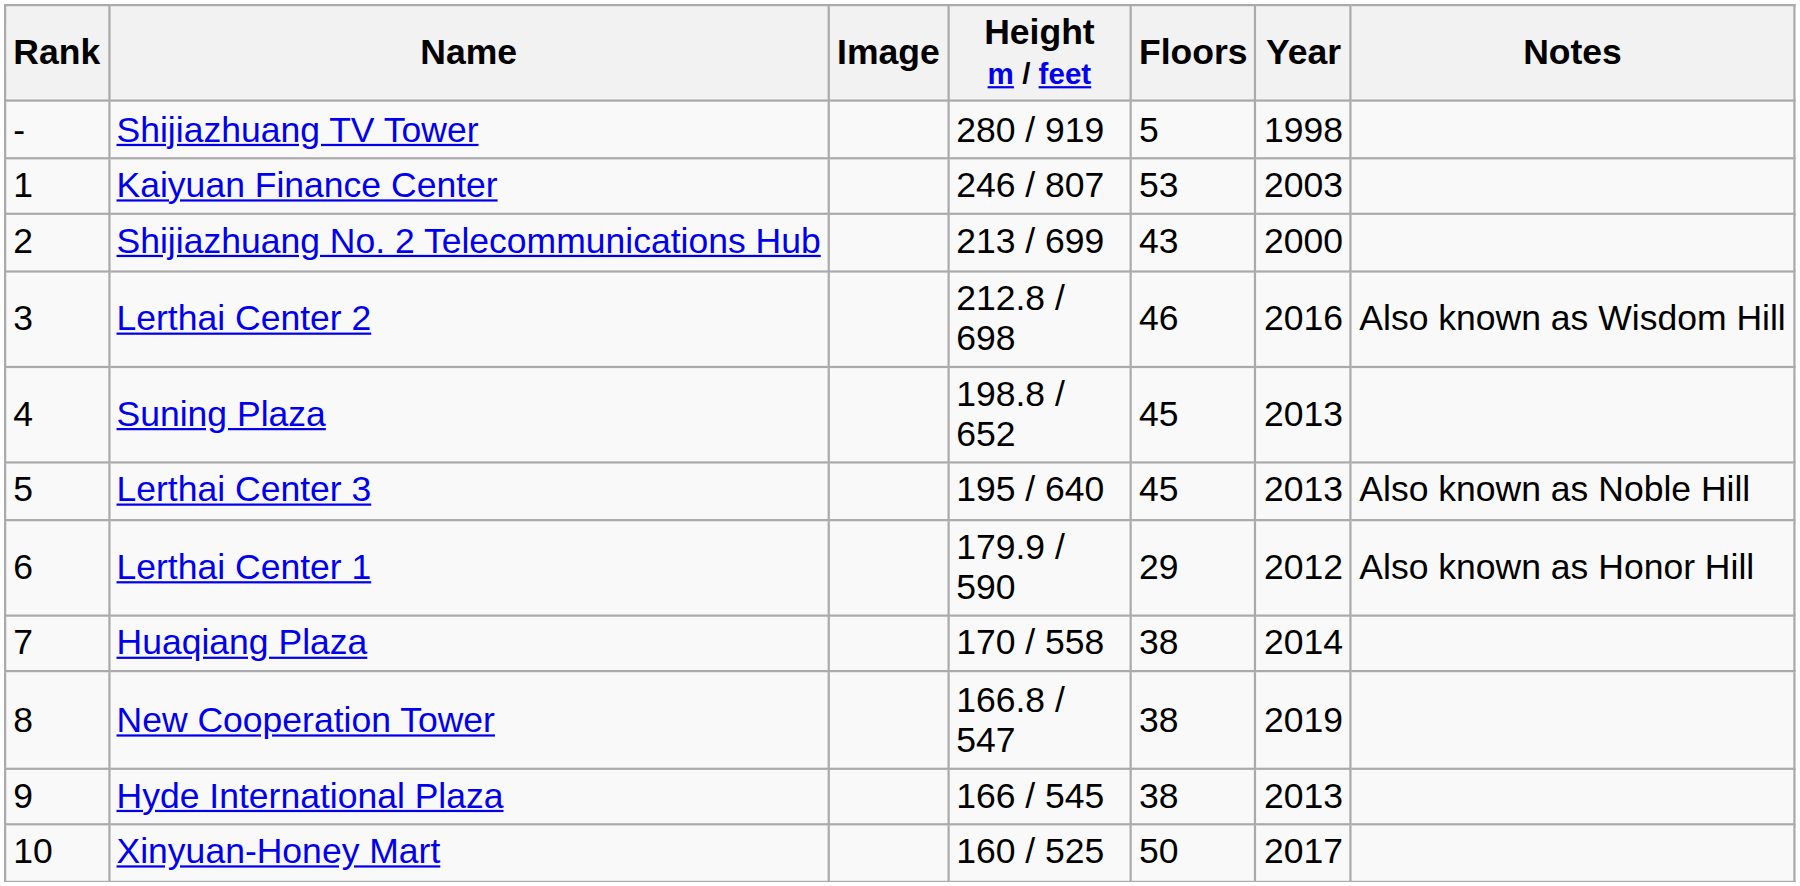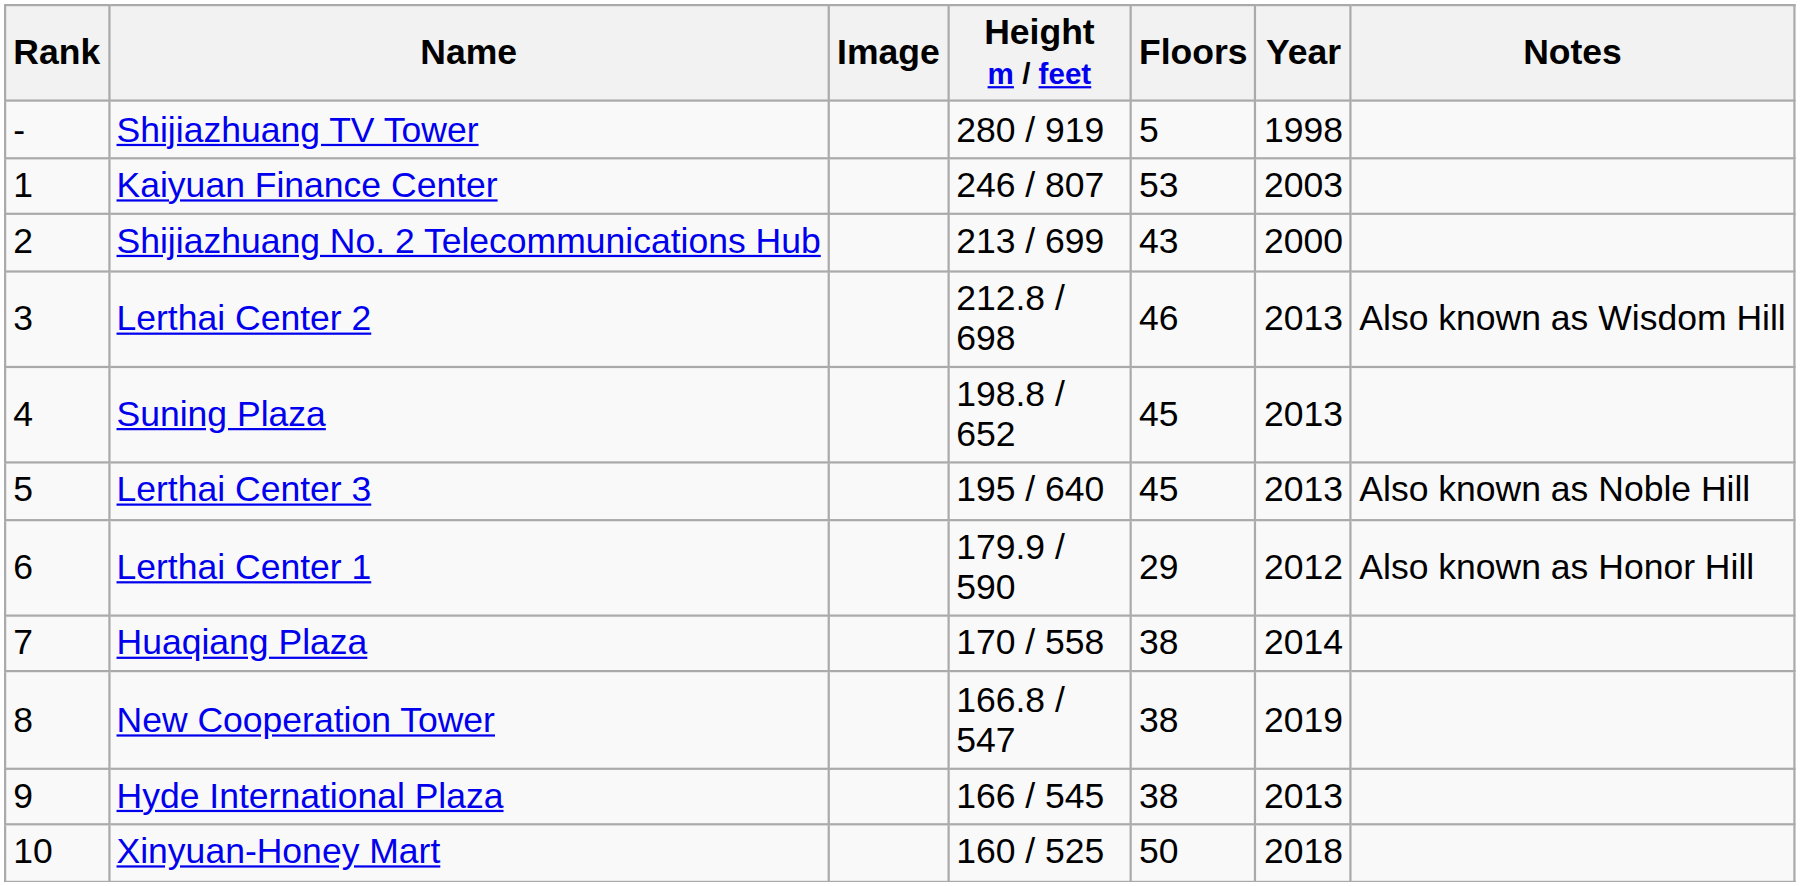 <table class="wikitable sortable">
 <tr>
 <th>Rank</th>
 <th>Name</th>
 <th>Image</th>
 <th width="75px">Height<br><small><a href='#'>m</a> / <a href='#'>feet</a></small></th>
 <th>Floors</th>
 <th>Year</th>
 <th class="unsortable">Notes</th>
 </tr>
 <tr>
 <td>-</td>
 <td><a href='#'>Shijiazhuang TV Tower</a></td>
 <td></td>
 <td>280 / 919</td>
 <td>5</td>
 <td>1998</td>
 <td></td>
 </tr>
 <tr>
 <td>1</td>
 <td><a href='#'>Kaiyuan Finance Center</a></td>
 <td></td>
 <td>246 / 807</td>
 <td>53</td>
 <td>2003</td>
 <td></td>
 </tr>
 <tr>
 <td>2</td>
 <td><a href='#'>Shijiazhuang No. 2 Telecommunications Hub</a></td>
 <td></td>
 <td>213 / 699</td>
 <td>43</td>
 <td>2000</td>
 <td></td>
 </tr>
 <tr>
 <td>3</td>
 <td><a href='#'>Lerthai Center 2</a></td>
 <td></td>
 <td>212.8 / 698</td>
 <td>46</td>
-<td>2016</td>
+<td>2013</td>
 <td>Also known as Wisdom Hill</td>
 </tr>
 <tr>
 <td>4</td>
 <td><a href='#'>Suning Plaza</a></td>
 <td></td>
 <td>198.8 / 652</td>
 <td>45</td>
 <td>2013</td>
 <td></td>
 </tr>
 <tr>
 <td>5</td>
 <td><a href='#'>Lerthai Center 3</a></td>
 <td></td>
 <td>195 / 640</td>
 <td>45</td>
 <td>2013</td>
 <td>Also known as Noble Hill</td>
 </tr>
 <tr>
 <td>6</td>
 <td><a href='#'>Lerthai Center 1</a></td>
 <td></td>
 <td>179.9 / 590</td>
 <td>29</td>
 <td>2012</td>
 <td>Also known as Honor Hill</td>
 </tr>
 <tr>
 <td>7</td>
 <td><a href='#'>Huaqiang Plaza</a></td>
 <td></td>
 <td>170 / 558</td>
 <td>38</td>
 <td>2014</td>
 <td></td>
 </tr>
 <tr>
 <td>8</td>
 <td><a href='#'>New Cooperation Tower</a></td>
 <td></td>
 <td>166.8 / 547</td>
 <td>38</td>
 <td>2019</td>
 <td></td>
 </tr>
 <tr>
 <td>9</td>
 <td><a href='#'>Hyde International Plaza</a></td>
 <td></td>
 <td>166 / 545</td>
 <td>38</td>
 <td>2013</td>
 <td></td>
 </tr>
 <tr>
 <td>10</td>
 <td><a href='#'>Xinyuan-Honey Mart</a></td>
 <td></td>
 <td>160 / 525</td>
 <td>50</td>
-<td>2017</td>
+<td>2018</td>
 <td></td>
 </tr>
 <tr>
 </tr>
 </table>
